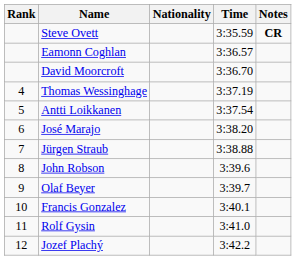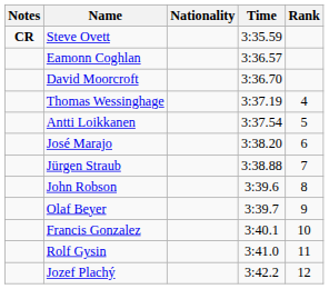 <table class="wikitable sortable" style="text-align:center">
 <tr>
-<th>Rank</th>
+<th>Notes</th>
 <th>Name</th>
 <th>Nationality</th>
 <th>Time</th>
-<th>Notes</th>
+<th>Rank</th>
 </tr>
 <tr>
-<td></td>
+<td><strong>CR</strong></td>
 <td align=left><a href='#'>Steve Ovett</a></td>
 <td align=left></td>
 <td>3:35.59</td>
-<td><strong>CR</strong></td>
+<td></td>
 </tr>
 <tr>
 <td></td>
 <td align=left><a href='#'>Eamonn Coghlan</a></td>
 <td align=left></td>
 <td>3:36.57</td>
 <td></td>
 </tr>
 <tr>
 <td></td>
 <td align=left><a href='#'>David Moorcroft</a></td>
 <td align=left></td>
 <td>3:36.70</td>
 <td></td>
 </tr>
 <tr>
-<td>4</td>
+<td></td>
 <td align=left><a href='#'>Thomas Wessinghage</a></td>
 <td align=left></td>
 <td>3:37.19</td>
-<td></td>
+<td>4</td>
 </tr>
 <tr>
-<td>5</td>
+<td></td>
 <td align=left><a href='#'>Antti Loikkanen</a></td>
 <td align=left></td>
 <td>3:37.54</td>
-<td></td>
+<td>5</td>
 </tr>
 <tr>
-<td>6</td>
+<td></td>
 <td align=left><a href='#'>José Marajo</a></td>
 <td align=left></td>
 <td>3:38.20</td>
-<td></td>
+<td>6</td>
 </tr>
 <tr>
-<td>7</td>
+<td></td>
 <td align=left><a href='#'>Jürgen Straub</a></td>
 <td align=left></td>
 <td>3:38.88</td>
-<td></td>
+<td>7</td>
 </tr>
 <tr>
-<td>8</td>
+<td></td>
 <td align=left><a href='#'>John Robson</a></td>
 <td align=left></td>
 <td>3:39.6</td>
-<td></td>
+<td>8</td>
 </tr>
 <tr>
-<td>9</td>
+<td></td>
 <td align=left><a href='#'>Olaf Beyer</a></td>
 <td align=left></td>
 <td>3:39.7</td>
-<td></td>
+<td>9</td>
 </tr>
 <tr>
-<td>10</td>
+<td></td>
 <td align=left><a href='#'>Francis Gonzalez</a></td>
 <td align=left></td>
 <td>3:40.1</td>
-<td></td>
+<td>10</td>
 </tr>
 <tr>
-<td>11</td>
+<td></td>
 <td align=left><a href='#'>Rolf Gysin</a></td>
 <td align=left></td>
 <td>3:41.0</td>
-<td></td>
+<td>11</td>
 </tr>
 <tr>
-<td>12</td>
+<td></td>
 <td align=left><a href='#'>Jozef Plachý</a></td>
 <td align=left></td>
 <td>3:42.2</td>
-<td></td>
+<td>12</td>
 </tr>
 </table>
